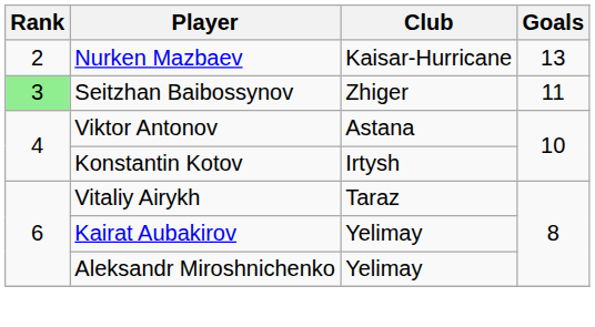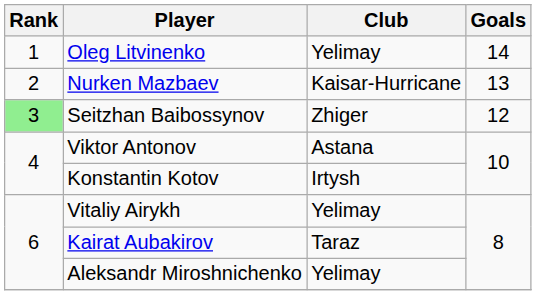 <table class="wikitable" style="text-align:center;">
 <tr>
 <th>Rank</th>
 <th>Player</th>
 <th>Club</th>
 <th>Goals</th>
+</tr>
+<tr>
+<td rowspan="1">1</td>
+<td align="left"> <a href='#'>Oleg Litvinenko</a></td>
+<td align="left">Yelimay</td>
+<td rowspan="1">14</td>
 </tr>
 <tr>
 <td rowspan="1">2</td>
 <td align="left"> <a href='#'>Nurken Mazbaev</a></td>
 <td align="left">Kaisar-Hurricane</td>
 <td rowspan="1">13</td>
 </tr>
 <tr>
 <td rowspan="1" style="background: lightgreen;">3</td>
 <td align="left"> Seitzhan Baibossynov</td>
 <td align="left">Zhiger</td>
-<td rowspan="1">11</td>
+<td rowspan="1">12</td>
 </tr>
 <tr>
 <td rowspan="2">4</td>
 <td align="left"> Viktor Antonov</td>
 <td align="left">Astana</td>
 <td rowspan="2">10</td>
 </tr>
 <tr>
 <td align="left">Konstantin Kotov</td>
 <td align="left">Irtysh</td>
 </tr>
 <tr>
 <td rowspan="3">6</td>
 <td align="left"> Vitaliy Airykh</td>
-<td align="left">Taraz</td>
+<td align="left">Yelimay</td>
 <td rowspan="3">8</td>
 </tr>
 <tr>
 <td align="left"> <a href='#'>Kairat Aubakirov</a></td>
-<td align="left">Yelimay</td>
+<td align="left">Taraz</td>
 </tr>
 <tr>
 <td align="left"> Aleksandr Miroshnichenko</td>
 <td align="left">Yelimay</td>
 </tr>
 <tr>
 </tr>
 </table>
